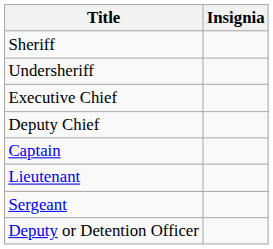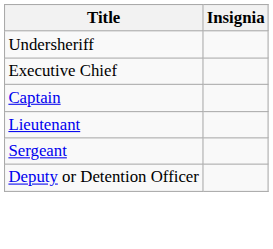 <table class="wikitable">
 <tr>
 <th>Title</th>
 <th>Insignia</th>
-</tr>
-<tr>
-<td>Sheriff</td>
-<td></td>
 </tr>
 <tr>
 <td>Undersheriff</td>
 <td></td>
 </tr>
 <tr>
 <td>Executive Chief</td>
-<td></td>
-</tr>
-<tr>
-<td>Deputy Chief</td>
 <td></td>
 </tr>
 <tr>
 <td><a href='#'>Captain</a></td>
 <td></td>
 </tr>
 <tr>
 <td><a href='#'>Lieutenant</a></td>
 <td></td>
 </tr>
 <tr>
 <td><a href='#'>Sergeant</a></td>
 <td></td>
 </tr>
 <tr>
 <td><a href='#'>Deputy</a> or Detention Officer</td>
 <td></td>
 </tr>
 </table>
